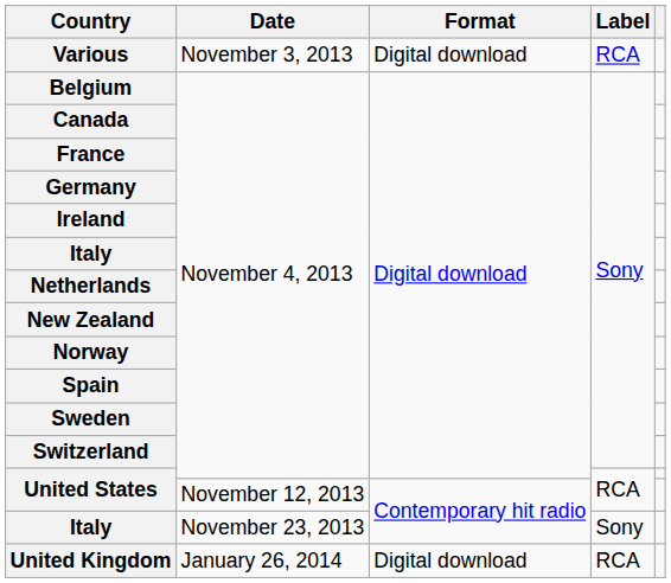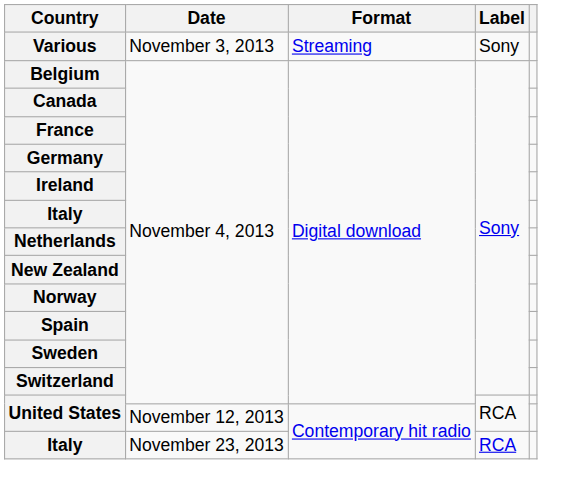 <table class="wikitable plainrowheaders">
 <tr>
 <th scope="col">Country</th>
 <th scope="col">Date</th>
 <th scope="col">Format</th>
 <th scope="col">Label</th>
 <th scope="col"></th>
 </tr>
 <tr>
 <th scope="row">Various</th>
 <td>November 3, 2013</td>
-<td>Digital download</td>
-<td><a href='#'>RCA</a></td>
+<td><a href='#'>Streaming</a></td>
+<td>Sony</td>
 <td></td>
 </tr>
 <tr>
 <th scope="row">Belgium</th>
 <td rowspan="13">November 4, 2013</td>
 <td rowspan="13"><a href='#'>Digital download</a></td>
 <td rowspan="12"><a href='#'>Sony</a></td>
 <td></td>
 </tr>
 <tr>
 <th scope="row">Canada</th>
 <td></td>
 </tr>
 <tr>
 <th scope="row">France</th>
 <td></td>
 </tr>
 <tr>
 <th scope="row">Germany</th>
 <td></td>
 </tr>
 <tr>
 <th scope="row">Ireland</th>
 <td></td>
 </tr>
 <tr>
 <th scope="row">Italy</th>
 <td></td>
 </tr>
 <tr>
 <th scope="row">Netherlands</th>
 <td></td>
 </tr>
 <tr>
 <th scope="row">New Zealand</th>
 <td></td>
 </tr>
 <tr>
 <th scope="row">Norway</th>
 <td></td>
 </tr>
 <tr>
 <th scope="row">Spain</th>
 <td></td>
 </tr>
 <tr>
 <th scope="row">Sweden</th>
 <td></td>
 </tr>
 <tr>
 <th scope="row">Switzerland</th>
 <td></td>
 </tr>
 <tr>
 <th scope="row" rowspan="2">United States</th>
 <td rowspan="2">RCA</td>
 <td></td>
 </tr>
 <tr>
 <td>November 12, 2013</td>
 <td rowspan="2"><a href='#'>Contemporary hit radio</a></td>
 <td></td>
 </tr>
 <tr>
 <th scope="row">Italy</th>
 <td>November 23, 2013</td>
-<td>Sony</td>
-<td></td>
-</tr>
-<tr>
-<th scope="row">United Kingdom</th>
-<td>January 26, 2014</td>
-<td>Digital download</td>
-<td>RCA</td>
+<td><a href='#'>RCA</a></td>
 <td></td>
 </tr>
 </table>
